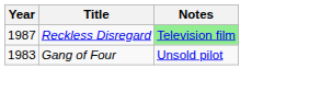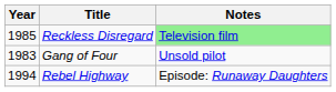 <table class="wikitable">
 <tr>
 <th>Year</th>
 <th>Title</th>
 <th>Notes</th>
 </tr>
 <tr>
-<td>1987</td>
+<td>1985</td>
 <td><em><a href='#'>Reckless Disregard</a></em></td>
 <td style="background: lightgreen;"><a href='#'>Television film</a></td>
 </tr>
 <tr>
 <td>1983</td>
 <td><em>Gang of Four</em></td>
 <td><a href='#'>Unsold pilot</a></td>
 </tr>
+<tr>
+<td>1994</td>
+<td><em><a href='#'>Rebel Highway</a></em></td>
+<td>Episode: <em><a href='#'>Runaway Daughters</a></em></td>
+</tr>
 </table>
